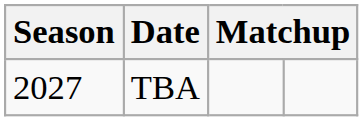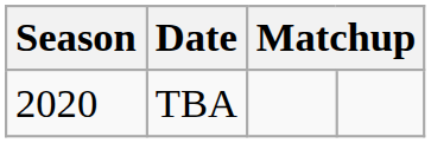 <table class="wikitable">
 <tr>
 <th>Season</th>
 <th>Date</th>
 <th colspan="2">Matchup</th>
 </tr>
 <tr>
-<td>2027</td>
+<td>2020</td>
 <td>TBA</td>
 <td style=><small></small> <strong><a href='#'></a></strong></td>
 <td style=><small></small> <strong><a href='#'></a></strong></td>
 </tr>
 </table>
